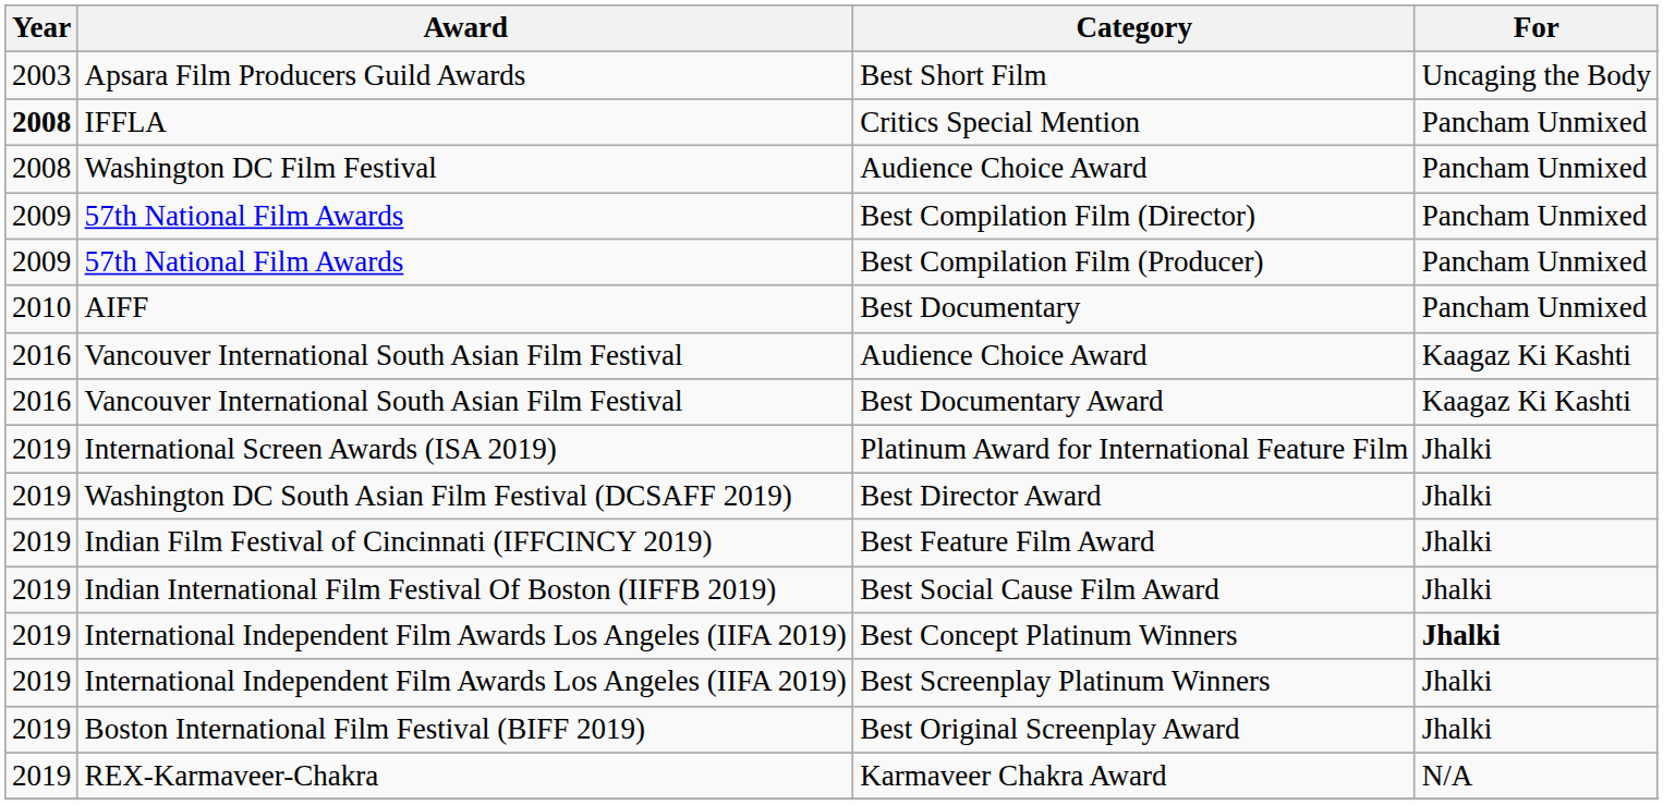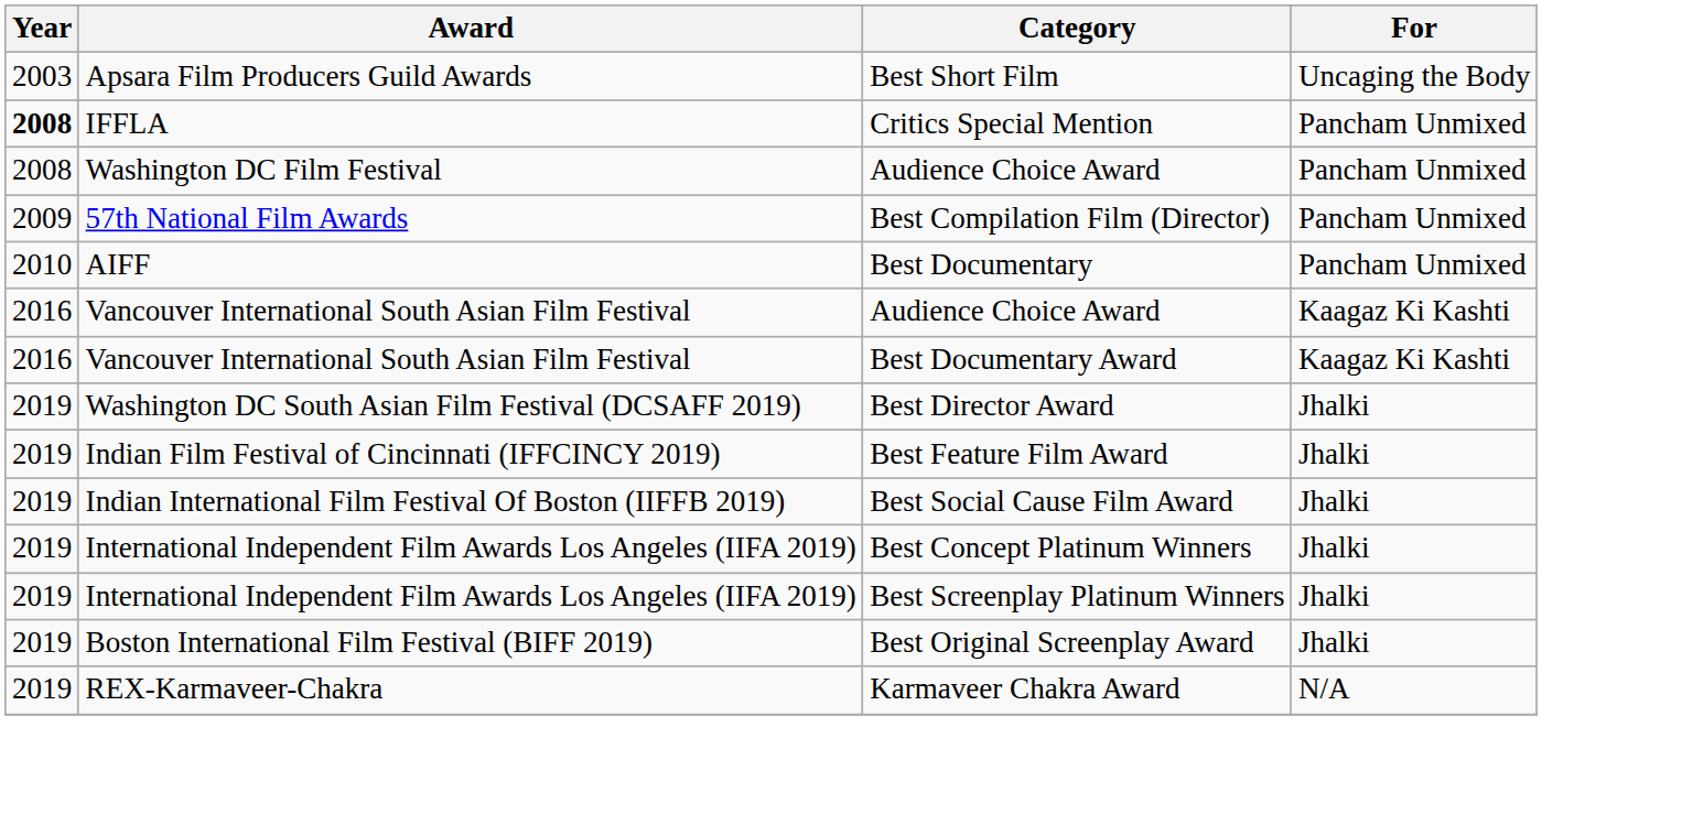 <table class="wikitable">
 <tr>
 <th>Year</th>
 <th>Award</th>
 <th>Category</th>
 <th>For</th>
 </tr>
 <tr>
 <td>2003</td>
 <td>Apsara Film Producers Guild Awards</td>
 <td>Best Short Film</td>
 <td>Uncaging the Body</td>
 </tr>
 <tr>
 <td><strong>2008</strong></td>
 <td>IFFLA</td>
 <td>Critics Special Mention</td>
 <td>Pancham Unmixed</td>
 </tr>
 <tr>
 <td>2008</td>
 <td>Washington DC Film Festival</td>
 <td>Audience Choice Award</td>
 <td>Pancham Unmixed</td>
 </tr>
 <tr>
 <td>2009</td>
 <td><a href='#'>57th National Film Awards</a></td>
 <td>Best Compilation Film (Director)</td>
 <td>Pancham Unmixed</td>
 </tr>
 <tr>
-<td>2009</td>
-<td><a href='#'>57th National Film Awards</a></td>
-<td>Best Compilation Film (Producer)</td>
-<td>Pancham Unmixed</td>
-</tr>
-<tr>
 <td>2010</td>
 <td>AIFF</td>
 <td>Best Documentary</td>
 <td>Pancham Unmixed</td>
 </tr>
 <tr>
 <td>2016</td>
 <td>Vancouver International South Asian Film Festival</td>
 <td>Audience Choice Award</td>
 <td>Kaagaz Ki Kashti</td>
 </tr>
 <tr>
 <td>2016</td>
 <td>Vancouver International South Asian Film Festival</td>
 <td>Best Documentary Award</td>
 <td>Kaagaz Ki Kashti</td>
-</tr>
-<tr>
-<td>2019</td>
-<td>International Screen Awards (ISA 2019)</td>
-<td>Platinum Award for International Feature Film</td>
-<td>Jhalki</td>
 </tr>
 <tr>
 <td>2019</td>
 <td>Washington DC South Asian Film Festival (DCSAFF 2019)</td>
 <td>Best Director Award</td>
 <td>Jhalki</td>
 </tr>
 <tr>
 <td>2019</td>
 <td>Indian Film Festival of Cincinnati (IFFCINCY 2019)</td>
 <td>Best Feature Film Award</td>
 <td>Jhalki</td>
 </tr>
 <tr>
 <td>2019</td>
 <td>Indian International Film Festival Of Boston (IIFFB 2019) </td>
 <td>Best Social Cause Film Award</td>
 <td>Jhalki</td>
 </tr>
 <tr>
 <td>2019</td>
 <td>International Independent Film Awards Los Angeles (IIFA 2019) </td>
 <td>Best Concept Platinum Winners</td>
-<td><strong>Jhalki</strong></td>
+<td>Jhalki</td>
 </tr>
 <tr>
 <td>2019</td>
 <td>International Independent Film Awards Los Angeles (IIFA 2019) </td>
 <td>Best Screenplay Platinum Winners</td>
 <td>Jhalki</td>
 </tr>
 <tr>
 <td>2019</td>
 <td>Boston International Film Festival (BIFF 2019) </td>
 <td>Best Original Screenplay Award</td>
 <td>Jhalki</td>
 </tr>
 <tr>
 <td>2019</td>
 <td>REX-Karmaveer-Chakra</td>
 <td>Karmaveer Chakra Award</td>
 <td>N/A</td>
 </tr>
 <tr>
 </tr>
 </table>
